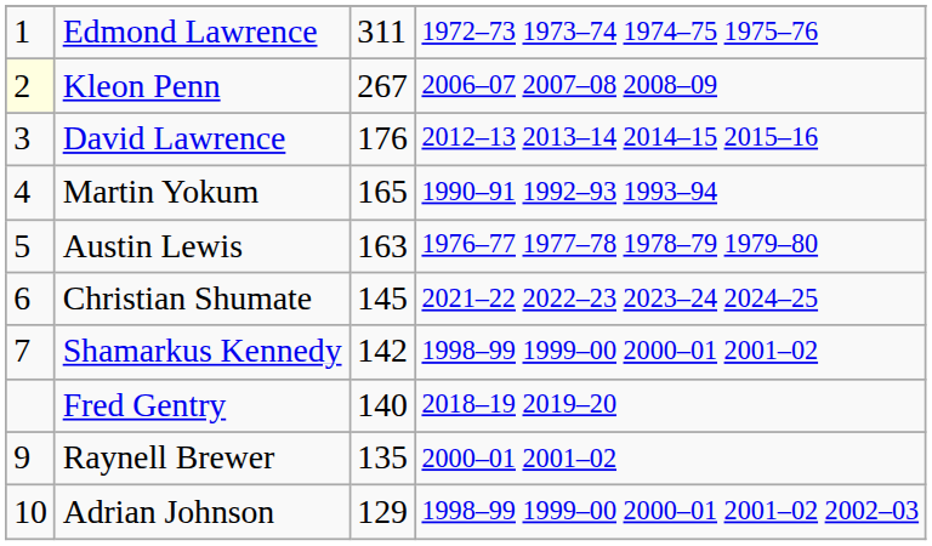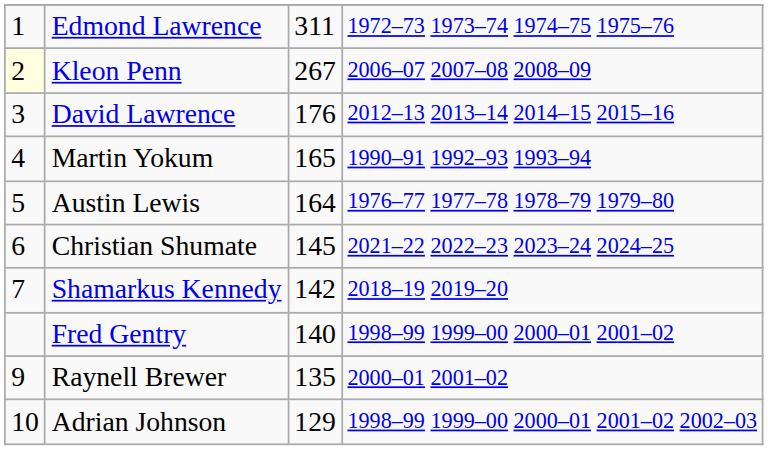 <table class="wikitable">
 <tr>
 </tr>
 <tr>
 <td>1</td>
 <td><a href='#'>Edmond Lawrence</a></td>
 <td>311</td>
 <td style="font-size:80%;"><a href='#'>1972–73</a> <a href='#'>1973–74</a> <a href='#'>1974–75</a> <a href='#'>1975–76</a></td>
 </tr>
 <tr>
 <td style="background: lightyellow;">2</td>
 <td><a href='#'>Kleon Penn</a></td>
 <td>267</td>
 <td style="font-size:80%;"><a href='#'>2006–07</a> <a href='#'>2007–08</a> <a href='#'>2008–09</a></td>
 </tr>
 <tr>
 <td>3</td>
 <td><a href='#'>David Lawrence</a></td>
 <td>176</td>
 <td style="font-size:80%;"><a href='#'>2012–13</a> <a href='#'>2013–14</a> <a href='#'>2014–15</a> <a href='#'>2015–16</a></td>
 </tr>
 <tr>
 <td>4</td>
 <td>Martin Yokum</td>
 <td>165</td>
 <td style="font-size:80%;"><a href='#'>1990–91</a> <a href='#'>1992–93</a> <a href='#'>1993–94</a></td>
 </tr>
 <tr>
 <td>5</td>
 <td>Austin Lewis</td>
-<td>163</td>
+<td>164</td>
 <td style="font-size:80%;"><a href='#'>1976–77</a> <a href='#'>1977–78</a> <a href='#'>1978–79</a> <a href='#'>1979–80</a></td>
 </tr>
 <tr>
 <td>6</td>
 <td>Christian Shumate</td>
 <td>145</td>
 <td style="font-size:80%;"><a href='#'>2021–22</a> <a href='#'>2022–23</a> <a href='#'>2023–24</a> <a href='#'>2024–25</a></td>
 </tr>
 <tr>
 <td>7</td>
 <td><a href='#'>Shamarkus Kennedy</a></td>
 <td>142</td>
-<td style="font-size:80%;"><a href='#'>1998–99</a> <a href='#'>1999–00</a> <a href='#'>2000–01</a> <a href='#'>2001–02</a></td>
+<td style="font-size:80%;"><a href='#'>2018–19</a> <a href='#'>2019–20</a></td>
 </tr>
 <tr>
 <td></td>
 <td><a href='#'>Fred Gentry</a></td>
 <td>140</td>
-<td style="font-size:80%;"><a href='#'>2018–19</a> <a href='#'>2019–20</a></td>
+<td style="font-size:80%;"><a href='#'>1998–99</a> <a href='#'>1999–00</a> <a href='#'>2000–01</a> <a href='#'>2001–02</a></td>
 </tr>
 <tr>
 <td>9</td>
 <td>Raynell Brewer</td>
 <td>135</td>
 <td style="font-size:80%;"><a href='#'>2000–01</a> <a href='#'>2001–02</a></td>
 </tr>
 <tr>
 <td>10</td>
 <td>Adrian Johnson</td>
 <td>129</td>
 <td style="font-size:80%;"><a href='#'>1998–99</a> <a href='#'>1999–00</a> <a href='#'>2000–01</a> <a href='#'>2001–02</a> <a href='#'>2002–03</a></td>
 </tr>
 </table>
